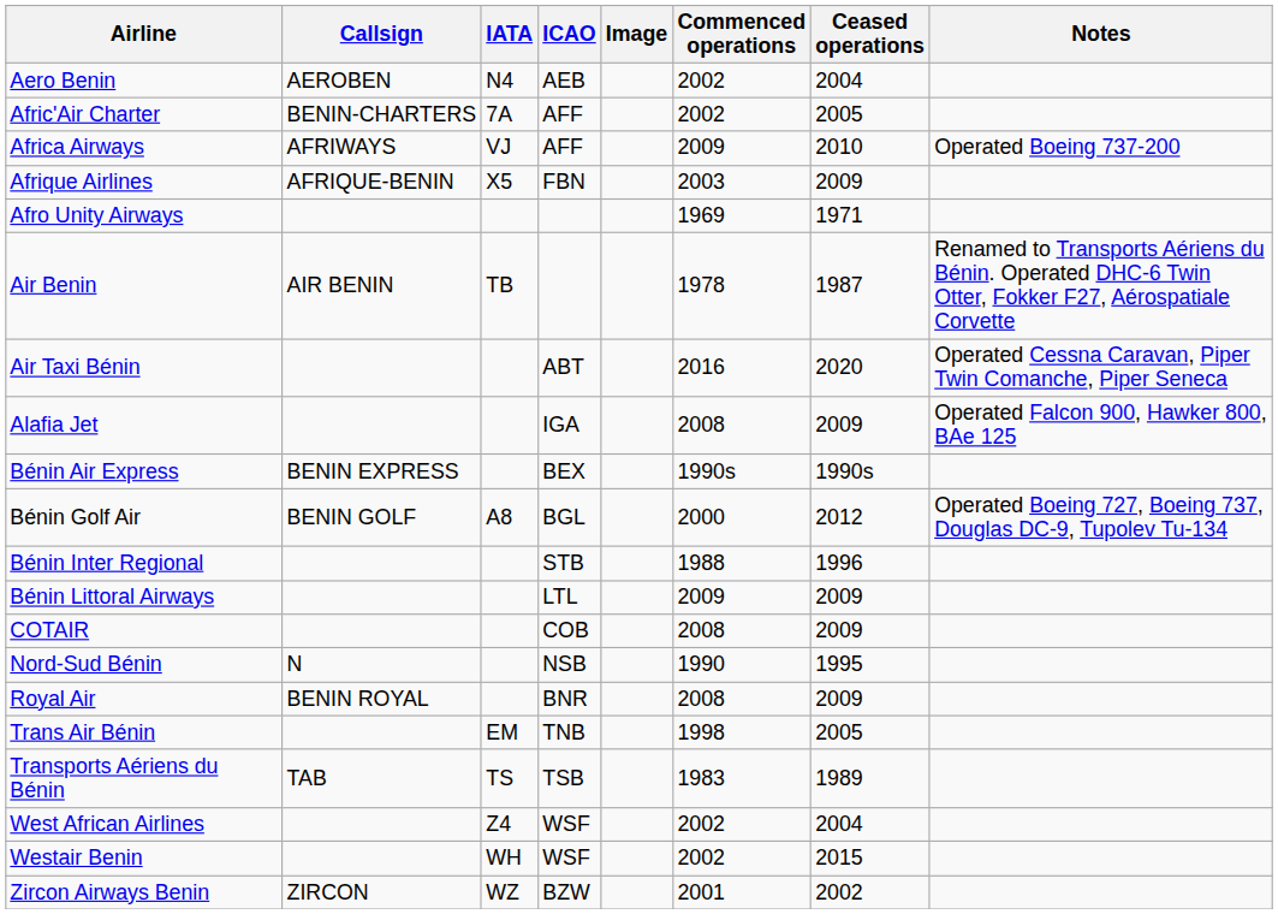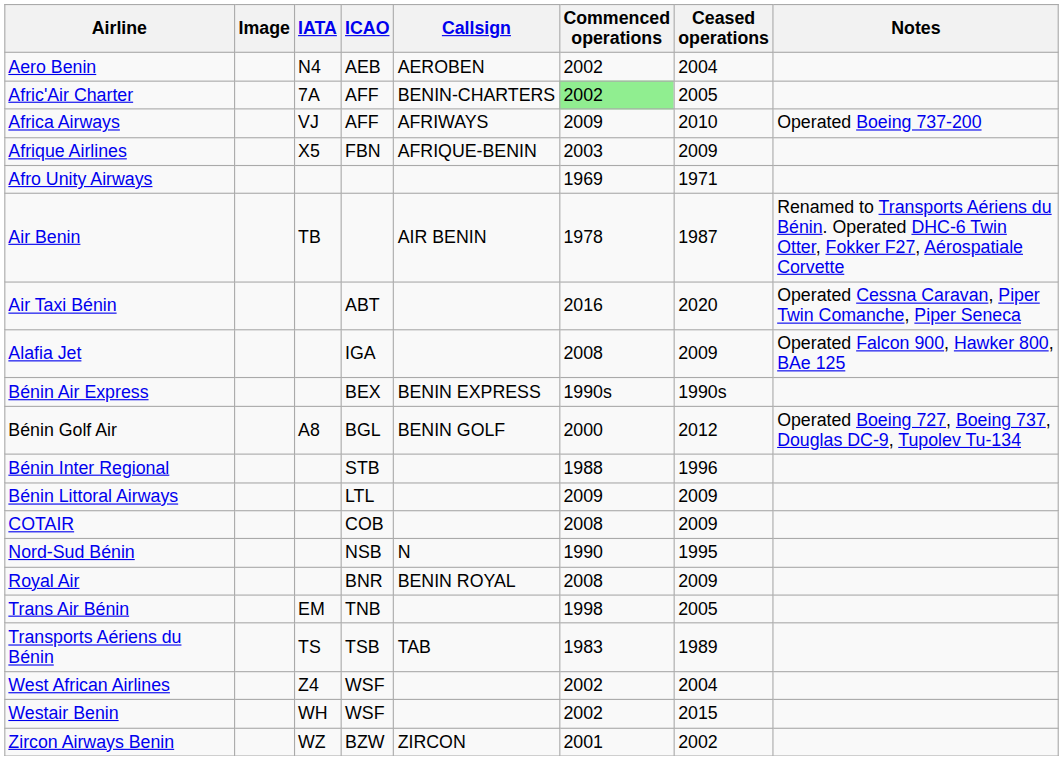 <table class="wikitable sortable" style="border-collapse:collapse; margin:auto;" border="1" cellpadding="3">
 <tr valign="middle">
 <th style="width:200px;">Airline</th>
-<th><a href='#'>Callsign</a></th>
+<th>Image</th>
 <th><a href='#'>IATA</a></th>
 <th><a href='#'>ICAO</a></th>
-<th>Image</th>
+<th><a href='#'>Callsign</a></th>
 <th>Commenced<br>operations</th>
 <th>Ceased<br>operations</th>
 <th style="width:250px;">Notes</th>
 </tr>
 <tr>
 <td><a href='#'>Aero Benin</a></td>
-<td>AEROBEN</td>
+<td></td>
 <td>N4</td>
 <td>AEB</td>
-<td></td>
+<td>AEROBEN</td>
 <td>2002</td>
 <td>2004</td>
 <td></td>
 </tr>
 <tr>
 <td><a href='#'>Afric'Air Charter</a></td>
-<td>BENIN-CHARTERS</td>
+<td></td>
 <td>7A</td>
 <td>AFF</td>
-<td></td>
-<td>2002</td>
+<td>BENIN-CHARTERS</td>
+<td style="background: lightgreen;">2002</td>
 <td>2005</td>
 <td></td>
 </tr>
 <tr>
 <td><a href='#'>Africa Airways</a></td>
-<td>AFRIWAYS</td>
+<td></td>
 <td>VJ</td>
 <td>AFF</td>
-<td></td>
+<td>AFRIWAYS</td>
 <td>2009</td>
 <td>2010</td>
 <td>Operated <a href='#'>Boeing 737-200</a></td>
 </tr>
 <tr>
 <td><a href='#'>Afrique Airlines</a></td>
-<td>AFRIQUE-BENIN</td>
+<td></td>
 <td>X5</td>
 <td>FBN</td>
-<td></td>
+<td>AFRIQUE-BENIN</td>
 <td>2003</td>
 <td>2009</td>
 <td></td>
 </tr>
 <tr>
 <td><a href='#'>Afro Unity Airways</a></td>
 <td></td>
 <td></td>
 <td></td>
 <td></td>
 <td>1969</td>
 <td>1971</td>
 <td></td>
 </tr>
 <tr>
 <td><a href='#'>Air Benin</a></td>
-<td>AIR BENIN</td>
+<td></td>
 <td>TB</td>
 <td></td>
-<td></td>
+<td>AIR BENIN</td>
 <td>1978</td>
 <td>1987</td>
 <td>Renamed to <a href='#'>Transports Aériens du Bénin</a>. Operated <a href='#'>DHC-6 Twin Otter</a>, <a href='#'>Fokker F27</a>, <a href='#'>Aérospatiale Corvette</a></td>
 </tr>
 <tr>
 <td><a href='#'>Air Taxi Bénin</a></td>
 <td></td>
 <td></td>
 <td>ABT</td>
 <td></td>
 <td>2016</td>
 <td>2020</td>
 <td>Operated <a href='#'>Cessna Caravan</a>, <a href='#'>Piper Twin Comanche</a>, <a href='#'>Piper Seneca</a></td>
 </tr>
 <tr>
 <td><a href='#'>Alafia Jet</a></td>
 <td></td>
 <td></td>
 <td>IGA</td>
 <td></td>
 <td>2008</td>
 <td>2009</td>
 <td>Operated <a href='#'>Falcon 900</a>, <a href='#'>Hawker 800</a>, <a href='#'>BAe 125</a></td>
 </tr>
 <tr>
 <td><a href='#'>Bénin Air Express</a></td>
-<td>BENIN EXPRESS</td>
+<td></td>
 <td></td>
 <td>BEX</td>
-<td></td>
+<td>BENIN EXPRESS</td>
 <td>1990s</td>
 <td>1990s</td>
 <td></td>
 </tr>
 <tr>
 <td>Bénin Golf Air</td>
-<td>BENIN GOLF</td>
+<td></td>
 <td>A8</td>
 <td>BGL</td>
-<td></td>
+<td>BENIN GOLF</td>
 <td>2000</td>
 <td>2012</td>
 <td>Operated <a href='#'>Boeing 727</a>, <a href='#'>Boeing 737</a>, <a href='#'>Douglas DC-9</a>, <a href='#'>Tupolev Tu-134</a></td>
 </tr>
 <tr>
 <td><a href='#'>Bénin Inter Regional</a></td>
 <td></td>
 <td></td>
 <td>STB</td>
 <td></td>
 <td>1988</td>
 <td>1996</td>
 <td></td>
 </tr>
 <tr>
 <td><a href='#'>Bénin Littoral Airways</a></td>
 <td></td>
 <td></td>
 <td>LTL</td>
 <td></td>
 <td>2009</td>
 <td>2009</td>
 <td></td>
 </tr>
 <tr>
 <td><a href='#'>COTAIR</a></td>
 <td></td>
 <td></td>
 <td>COB</td>
 <td></td>
 <td>2008</td>
 <td>2009</td>
 <td></td>
 </tr>
 <tr>
 <td><a href='#'>Nord-Sud Bénin</a></td>
-<td>N</td>
+<td></td>
 <td></td>
 <td>NSB</td>
-<td></td>
+<td>N</td>
 <td>1990</td>
 <td>1995</td>
 <td></td>
 </tr>
 <tr>
 <td><a href='#'>Royal Air</a></td>
-<td>BENIN ROYAL</td>
+<td></td>
 <td></td>
 <td>BNR</td>
-<td></td>
+<td>BENIN ROYAL</td>
 <td>2008</td>
 <td>2009</td>
 <td></td>
 </tr>
 <tr>
 <td><a href='#'>Trans Air Bénin</a></td>
 <td></td>
 <td>EM</td>
 <td>TNB</td>
 <td></td>
 <td>1998</td>
 <td>2005</td>
 <td></td>
 </tr>
 <tr>
 <td><a href='#'>Transports Aériens du Bénin</a></td>
-<td>TAB</td>
+<td></td>
 <td>TS</td>
 <td>TSB</td>
-<td></td>
+<td>TAB</td>
 <td>1983</td>
 <td>1989</td>
 <td></td>
 </tr>
 <tr>
 <td><a href='#'>West African Airlines</a></td>
 <td></td>
 <td>Z4</td>
 <td>WSF</td>
 <td></td>
 <td>2002</td>
 <td>2004</td>
 <td></td>
 </tr>
 <tr>
 <td><a href='#'>Westair Benin</a></td>
 <td></td>
 <td>WH</td>
 <td>WSF</td>
 <td></td>
 <td>2002</td>
 <td>2015</td>
 <td></td>
 </tr>
 <tr>
 <td><a href='#'>Zircon Airways Benin</a></td>
-<td>ZIRCON</td>
+<td></td>
 <td>WZ</td>
 <td>BZW</td>
-<td></td>
+<td>ZIRCON</td>
 <td>2001</td>
 <td>2002</td>
 <td></td>
 </tr>
 </table>
